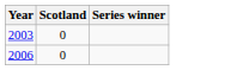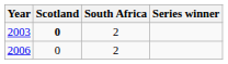 <table class="wikitable">
 <tr>
 <th>Year</th>
 <th>Scotland</th>
+<th>South Africa</th>
 <th>Series winner</th>
 </tr>
 <tr>
 <td> <a href='#'>2003</a></td>
-<td align=center>0</td>
+<td align=center><strong>0</strong></td>
+<td align=center>2</td>
 <td></td>
 </tr>
 <tr>
 <td> <a href='#'>2006</a></td>
 <td align=center>0</td>
+<td align=center>2</td>
 <td></td>
 </tr>
 </table>
